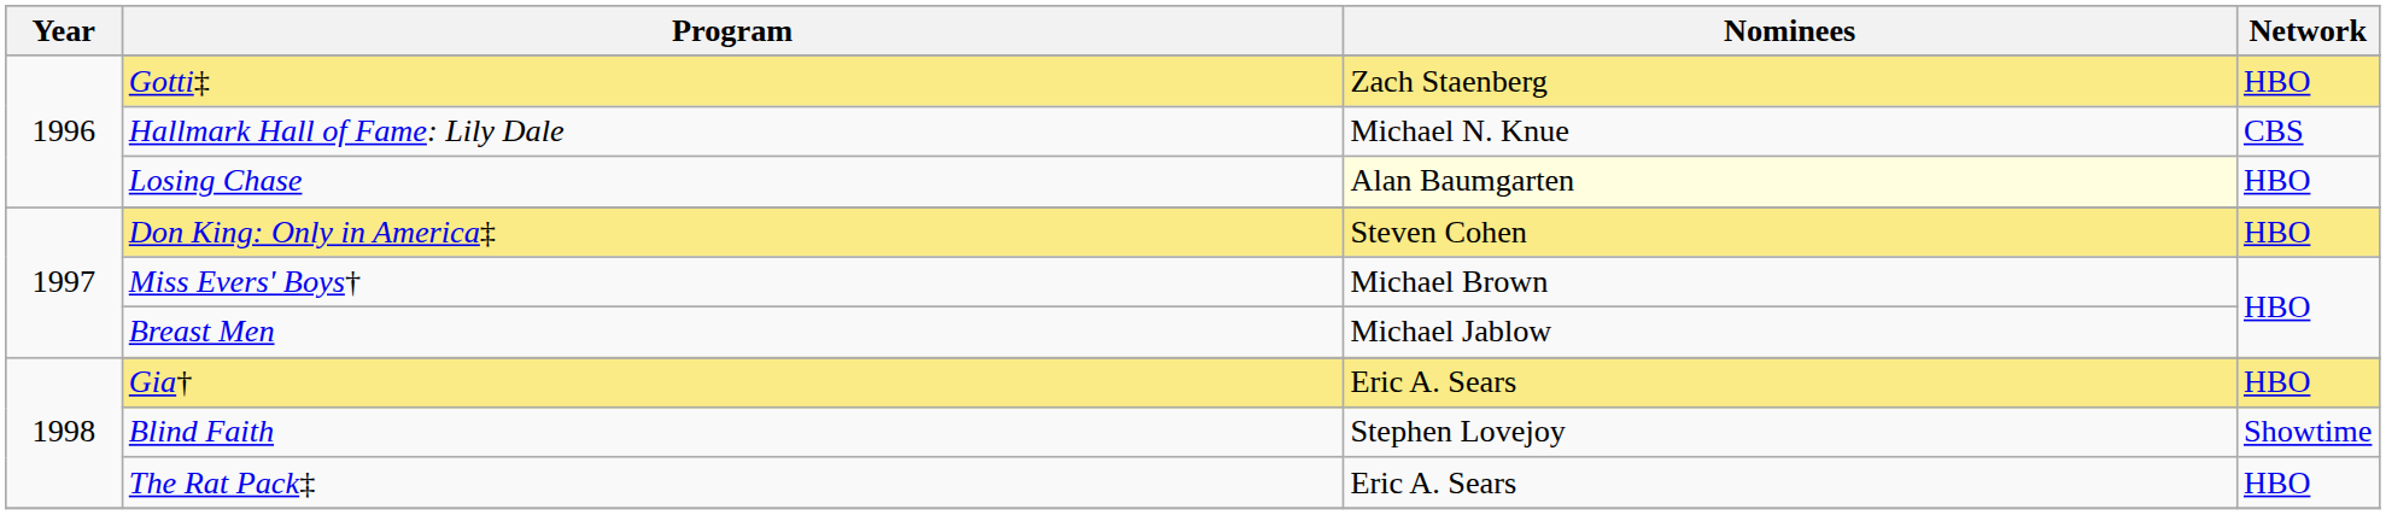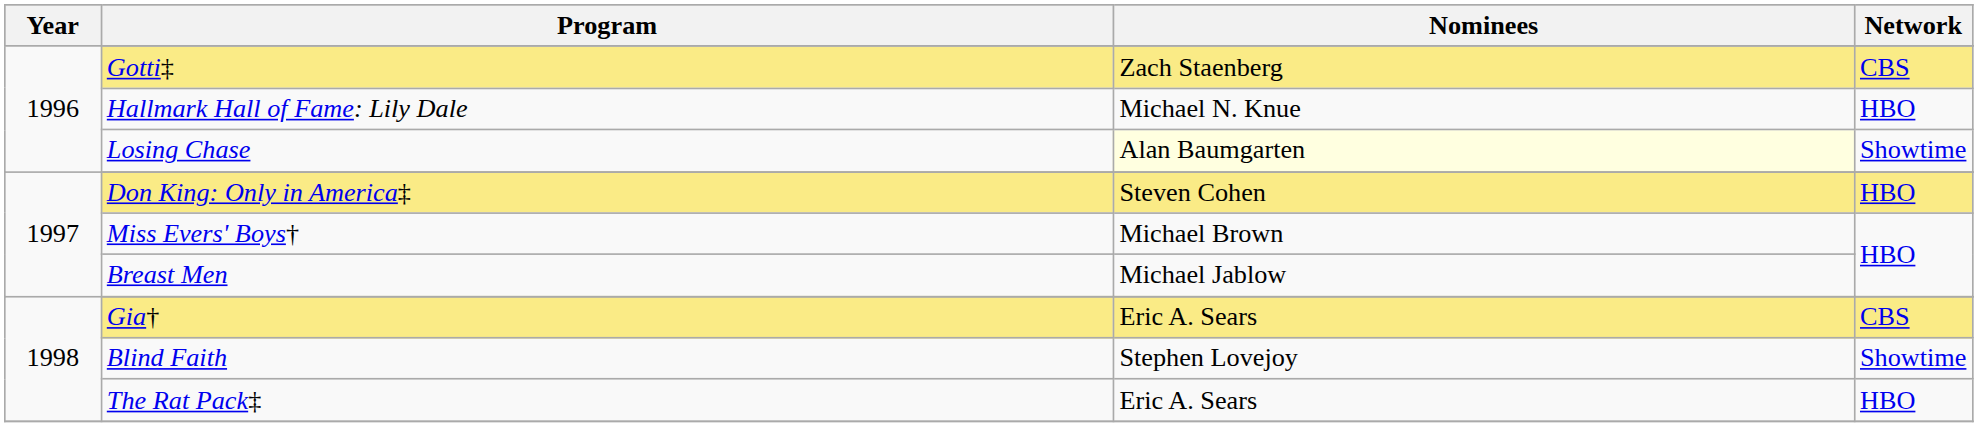 <table class="wikitable" style="width:95%">
 <tr bgcolor="#bebebe">
 <th width="5%">Year</th>
 <th width="55%">Program</th>
 <th width="40%">Nominees</th>
 <th width="10%">Network</th>
 </tr>
 <tr>
 <td rowspan=4 style="text-align:center">1996<br></td>
 </tr>
 <tr style="background:#FAEB86">
 <td><em><a href='#'>Gotti</a></em>‡</td>
 <td>Zach Staenberg</td>
-<td><a href='#'>HBO</a></td>
+<td><a href='#'>CBS</a></td>
 </tr>
 <tr>
 <td><em><a href='#'>Hallmark Hall of Fame</a>: Lily Dale</em></td>
 <td>Michael N. Knue</td>
-<td><a href='#'>CBS</a></td>
+<td><a href='#'>HBO</a></td>
 </tr>
 <tr>
 <td><em><a href='#'>Losing Chase</a></em></td>
 <td style="background: lightyellow;">Alan Baumgarten</td>
-<td><a href='#'>HBO</a></td>
+<td><a href='#'>Showtime</a></td>
 </tr>
 <tr>
 <td rowspan=4 style="text-align:center">1997<br></td>
 </tr>
 <tr style="background:#FAEB86">
 <td><em><a href='#'>Don King: Only in America</a></em>‡</td>
 <td>Steven Cohen</td>
 <td><a href='#'>HBO</a></td>
 </tr>
 <tr>
 <td><em><a href='#'>Miss Evers' Boys</a></em>†</td>
 <td>Michael Brown</td>
 <td rowspan="2"><a href='#'>HBO</a></td>
 </tr>
 <tr>
 <td><em><a href='#'>Breast Men</a></em></td>
 <td>Michael Jablow</td>
 </tr>
 <tr>
 <td rowspan=4 style="text-align:center">1998<br></td>
 </tr>
 <tr style="background:#FAEB86">
 <td><em><a href='#'>Gia</a></em>†</td>
 <td>Eric A. Sears</td>
-<td><a href='#'>HBO</a></td>
+<td><a href='#'>CBS</a></td>
 </tr>
 <tr>
 <td><em><a href='#'>Blind Faith</a></em></td>
 <td>Stephen Lovejoy</td>
 <td><a href='#'>Showtime</a></td>
 </tr>
 <tr>
 <td><em><a href='#'>The Rat Pack</a></em>‡</td>
 <td>Eric A. Sears</td>
 <td><a href='#'>HBO</a></td>
 </tr>
 <tr>
 </tr>
 </table>
